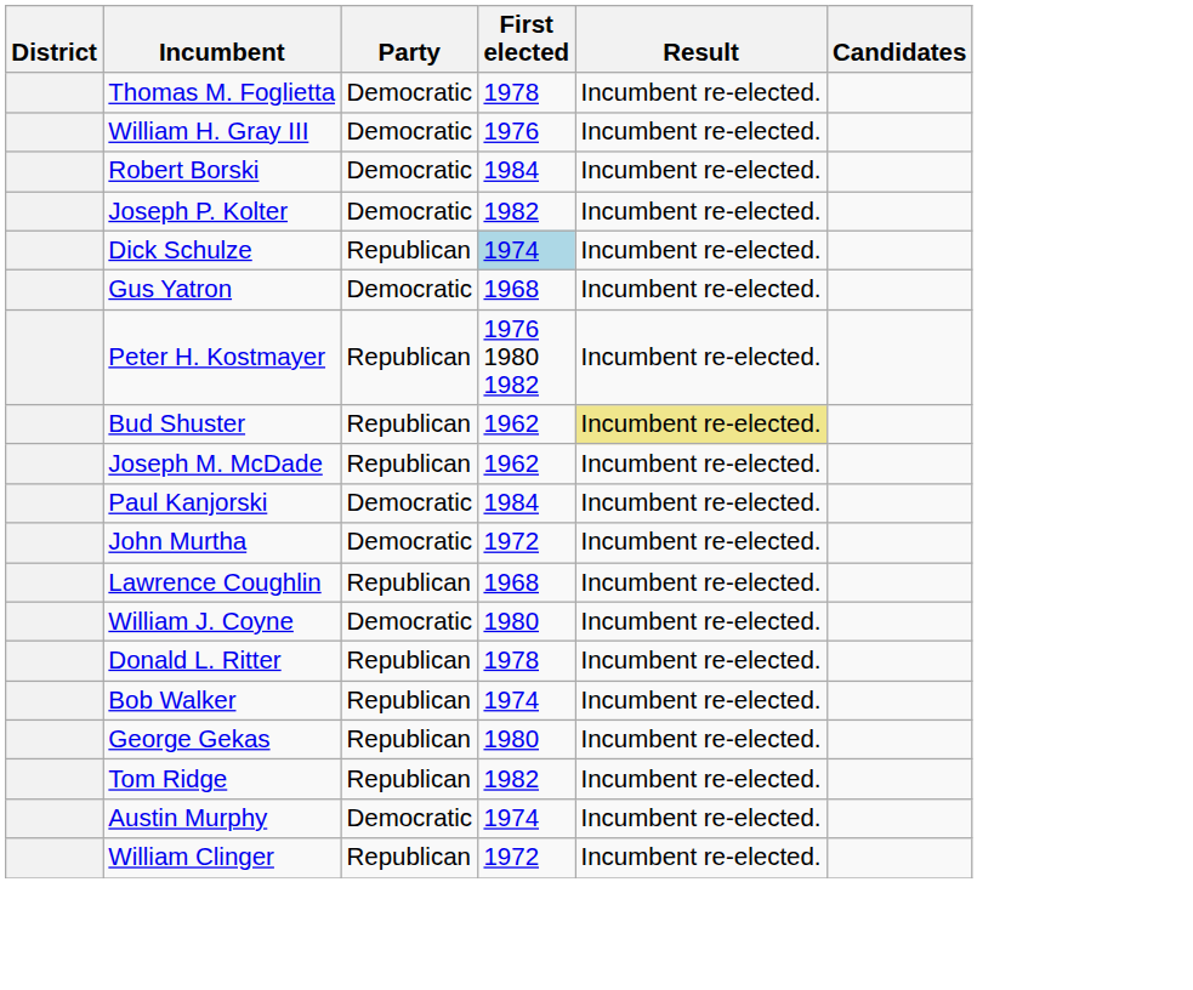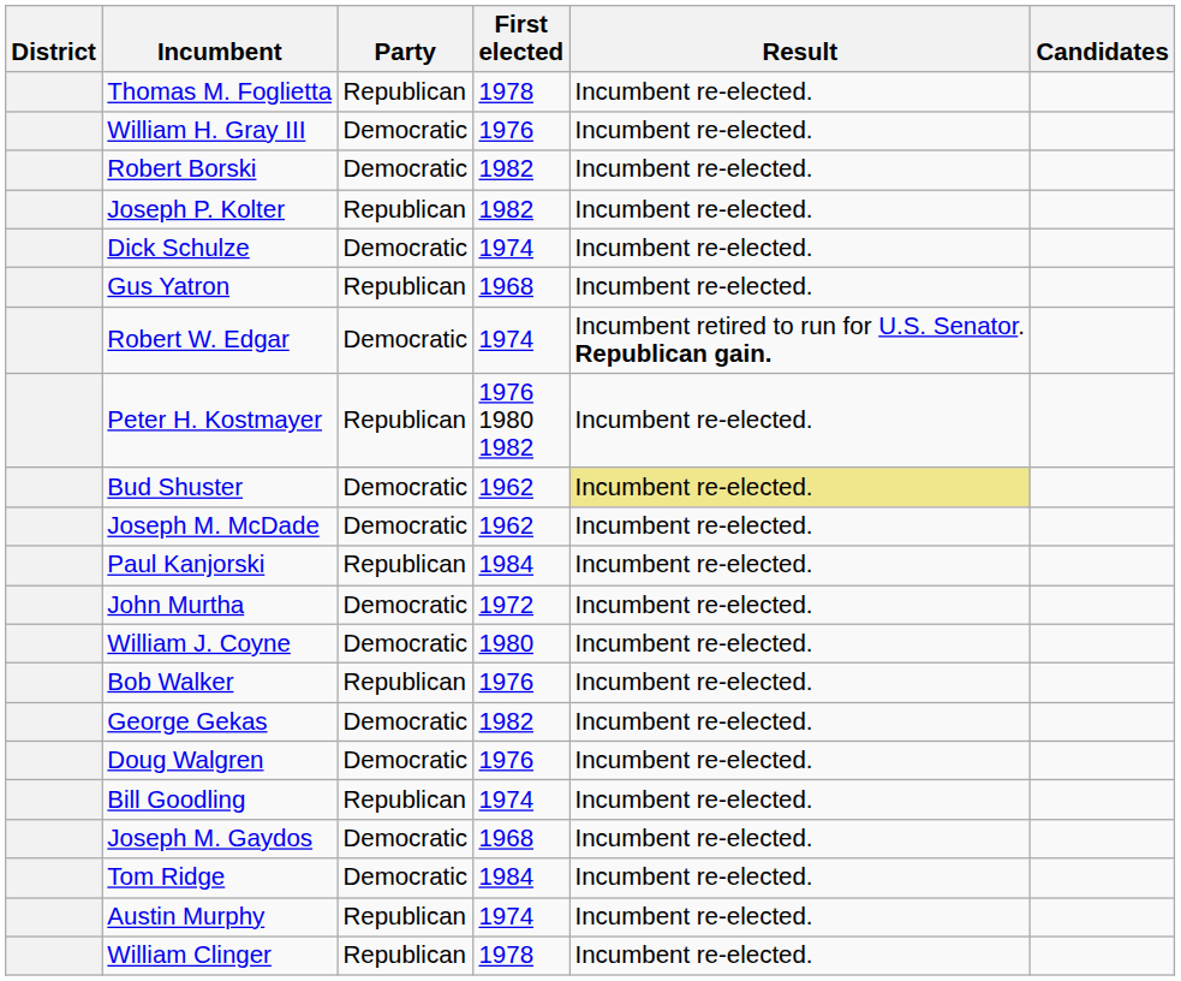 <table class=wikitable>
 <tr valign=bottom>
 <th>District</th>
 <th>Incumbent</th>
 <th>Party</th>
 <th>First<br>elected</th>
 <th>Result</th>
 <th>Candidates</th>
 </tr>
 <tr>
 <th></th>
 <td><a href='#'>Thomas M. Foglietta</a></td>
-<td>Democratic</td>
+<td>Republican</td>
 <td><a href='#'>1978</a></td>
 <td>Incumbent re-elected.</td>
 <td nowrap></td>
 </tr>
 <tr>
 <th></th>
 <td><a href='#'>William H. Gray III</a></td>
 <td>Democratic</td>
 <td><a href='#'>1976</a></td>
 <td>Incumbent re-elected.</td>
 <td nowrap></td>
 </tr>
 <tr>
 <th></th>
 <td><a href='#'>Robert Borski</a></td>
 <td>Democratic</td>
-<td><a href='#'>1984</a></td>
+<td><a href='#'>1982</a></td>
 <td>Incumbent re-elected.</td>
 <td nowrap></td>
 </tr>
 <tr>
 <th></th>
 <td><a href='#'>Joseph P. Kolter</a></td>
-<td>Democratic</td>
+<td>Republican</td>
 <td><a href='#'>1982</a></td>
 <td>Incumbent re-elected.</td>
 <td nowrap></td>
 </tr>
 <tr>
 <th></th>
 <td><a href='#'>Dick Schulze</a></td>
-<td>Republican</td>
-<td style="background: lightblue;"><a href='#'>1974</a></td>
+<td>Democratic</td>
+<td><a href='#'>1974</a></td>
 <td>Incumbent re-elected.</td>
 <td nowrap></td>
 </tr>
 <tr>
 <th></th>
 <td><a href='#'>Gus Yatron</a></td>
-<td>Democratic</td>
+<td>Republican</td>
 <td><a href='#'>1968</a></td>
 <td>Incumbent re-elected.</td>
+<td nowrap></td>
+</tr>
+<tr>
+<th></th>
+<td><a href='#'>Robert W. Edgar</a></td>
+<td>Democratic</td>
+<td><a href='#'>1974</a></td>
+<td>Incumbent retired to run for <a href='#'>U.S. Senator</a>.<br><strong>Republican gain.</strong></td>
 <td nowrap></td>
 </tr>
 <tr>
 <th></th>
 <td><a href='#'>Peter H. Kostmayer</a></td>
 <td>Republican</td>
 <td><a href='#'>1976</a><br>1980 <br><a href='#'>1982</a></td>
 <td>Incumbent re-elected.</td>
 <td nowrap></td>
 </tr>
 <tr>
 <th></th>
 <td><a href='#'>Bud Shuster</a></td>
-<td>Republican</td>
+<td>Democratic</td>
 <td><a href='#'>1962</a></td>
 <td style="background: khaki;">Incumbent re-elected.</td>
 <td nowrap></td>
 </tr>
 <tr>
 <th></th>
 <td><a href='#'>Joseph M. McDade</a></td>
-<td>Republican</td>
+<td>Democratic</td>
 <td><a href='#'>1962</a></td>
 <td>Incumbent re-elected.</td>
 <td nowrap></td>
 </tr>
 <tr>
 <th></th>
 <td><a href='#'>Paul Kanjorski</a></td>
-<td>Democratic</td>
+<td>Republican</td>
 <td><a href='#'>1984</a></td>
 <td>Incumbent re-elected.</td>
 <td nowrap></td>
 </tr>
 <tr>
 <th></th>
 <td><a href='#'>John Murtha</a></td>
 <td>Democratic</td>
 <td><a href='#'>1972</a></td>
 <td>Incumbent re-elected.</td>
 <td nowrap></td>
 </tr>
 <tr>
 <th></th>
-<td><a href='#'>Lawrence Coughlin</a></td>
-<td>Republican</td>
-<td><a href='#'>1968</a></td>
-<td>Incumbent re-elected.</td>
-<td nowrap></td>
-</tr>
-<tr>
-<th></th>
 <td><a href='#'>William J. Coyne</a></td>
 <td>Democratic</td>
 <td><a href='#'>1980</a></td>
 <td>Incumbent re-elected.</td>
 <td nowrap></td>
 </tr>
 <tr>
 <th></th>
-<td><a href='#'>Donald L. Ritter</a></td>
+<td><a href='#'>Bob Walker</a></td>
 <td>Republican</td>
-<td><a href='#'>1978</a></td>
+<td><a href='#'>1976</a></td>
 <td>Incumbent re-elected.</td>
 <td nowrap></td>
 </tr>
 <tr>
 <th></th>
-<td><a href='#'>Bob Walker</a></td>
+<td><a href='#'>George Gekas</a></td>
+<td>Democratic</td>
+<td><a href='#'>1982</a></td>
+<td>Incumbent re-elected.</td>
+<td nowrap></td>
+</tr>
+<tr>
+<th></th>
+<td><a href='#'>Doug Walgren</a></td>
+<td>Democratic</td>
+<td><a href='#'>1976</a></td>
+<td>Incumbent re-elected.</td>
+<td nowrap></td>
+</tr>
+<tr>
+<th></th>
+<td><a href='#'>Bill Goodling</a></td>
 <td>Republican</td>
 <td><a href='#'>1974</a></td>
 <td>Incumbent re-elected.</td>
 <td nowrap></td>
 </tr>
 <tr>
 <th></th>
-<td><a href='#'>George Gekas</a></td>
-<td>Republican</td>
-<td><a href='#'>1980</a></td>
+<td><a href='#'>Joseph M. Gaydos</a></td>
+<td>Democratic</td>
+<td><a href='#'>1968</a></td>
 <td>Incumbent re-elected.</td>
 <td nowrap></td>
 </tr>
 <tr>
 <th></th>
 <td><a href='#'>Tom Ridge</a></td>
-<td>Republican</td>
-<td><a href='#'>1982</a></td>
+<td>Democratic</td>
+<td><a href='#'>1984</a></td>
 <td>Incumbent re-elected.</td>
 <td nowrap></td>
 </tr>
 <tr>
 <th></th>
 <td><a href='#'>Austin Murphy</a></td>
-<td>Democratic</td>
+<td>Republican</td>
 <td><a href='#'>1974</a></td>
 <td>Incumbent re-elected.</td>
 <td nowrap></td>
 </tr>
 <tr>
 <th></th>
 <td><a href='#'>William Clinger</a></td>
 <td>Republican</td>
-<td><a href='#'>1972</a></td>
+<td><a href='#'>1978</a></td>
 <td>Incumbent re-elected.</td>
 <td nowrap></td>
 </tr>
 </table>
